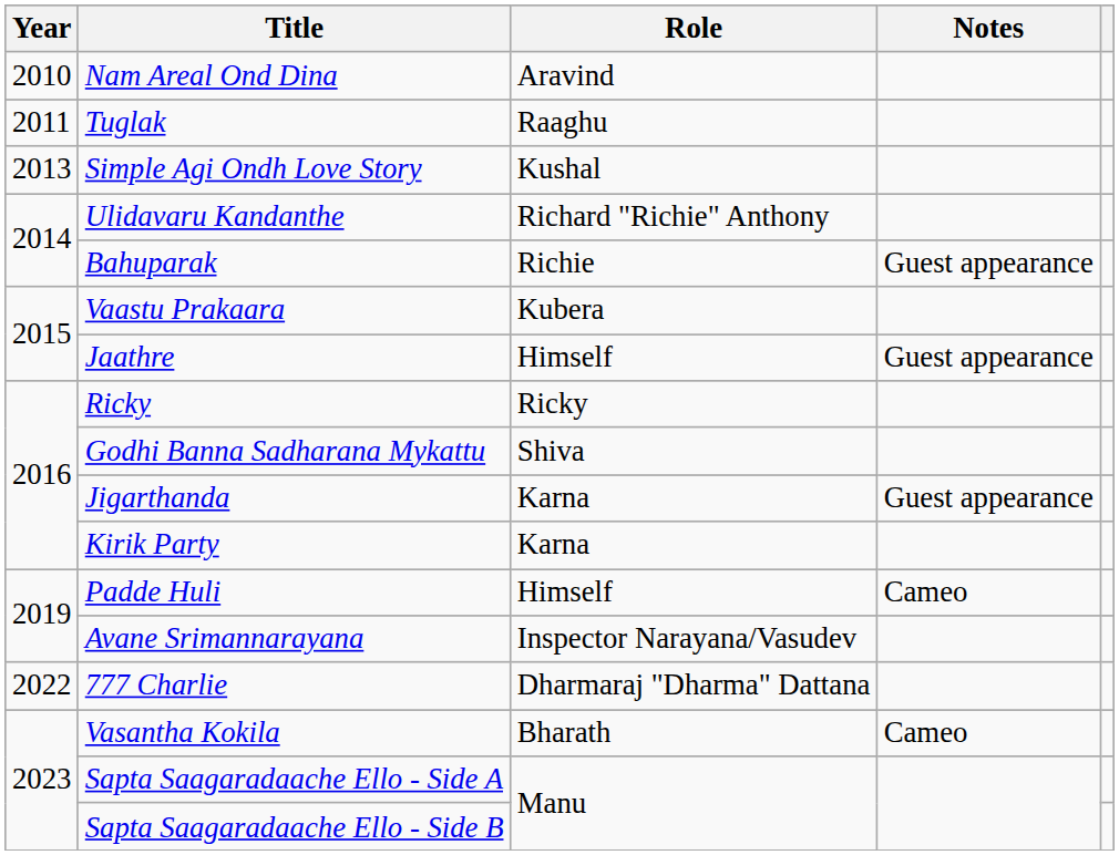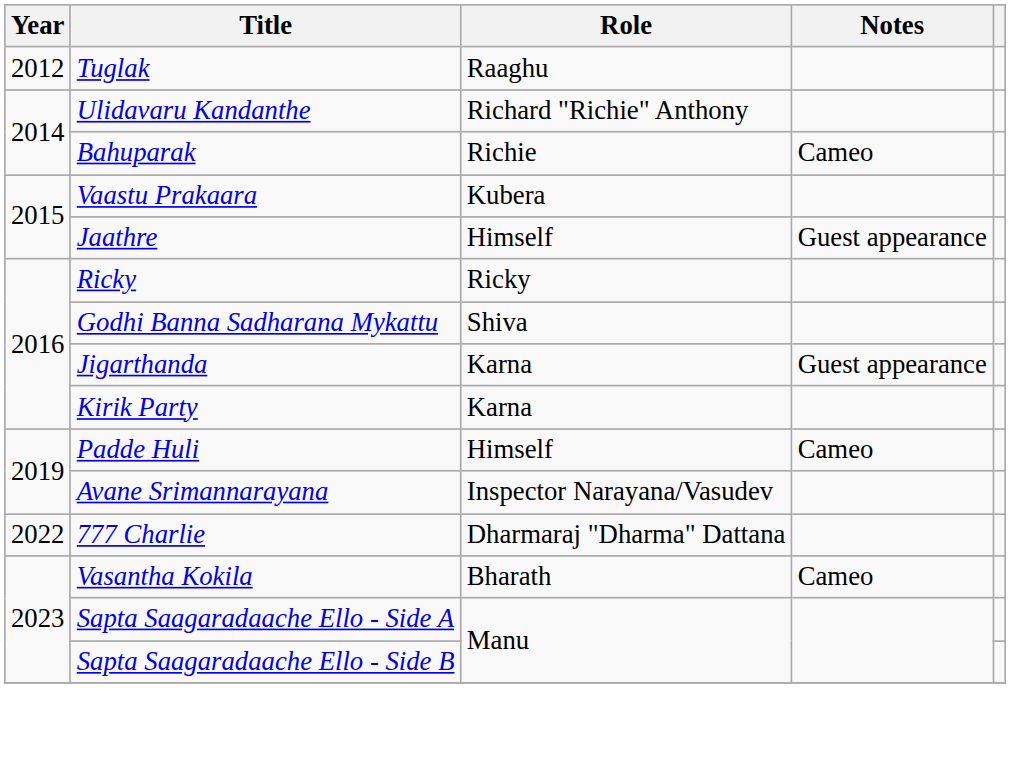 <table class="wikitable">
 <tr>
 <th>Year</th>
 <th>Title</th>
 <th>Role</th>
 <th>Notes</th>
 <th></th>
 </tr>
 <tr>
-<td>2010</td>
-<td><em><a href='#'>Nam Areal Ond Dina</a></em></td>
-<td>Aravind</td>
-<td></td>
-<td></td>
-</tr>
-<tr>
-<td>2011</td>
+<td>2012</td>
 <td><em><a href='#'>Tuglak</a></em></td>
 <td>Raaghu</td>
-<td></td>
-<td></td>
-</tr>
-<tr>
-<td>2013</td>
-<td><em><a href='#'>Simple Agi Ondh Love Story</a></em></td>
-<td>Kushal</td>
 <td></td>
 <td></td>
 </tr>
 <tr>
 <td rowspan='2'>2014</td>
 <td><em><a href='#'>Ulidavaru Kandanthe</a></em></td>
 <td>Richard "Richie" Anthony</td>
 <td></td>
 <td></td>
 </tr>
 <tr>
 <td><em><a href='#'>Bahuparak</a></em></td>
 <td>Richie</td>
-<td>Guest appearance</td>
+<td>Cameo</td>
 <td></td>
 </tr>
 <tr>
 <td rowspan="2">2015</td>
 <td><em><a href='#'>Vaastu Prakaara</a></em></td>
 <td>Kubera</td>
 <td></td>
 <td></td>
 </tr>
 <tr>
 <td><em><a href='#'>Jaathre</a></em></td>
 <td>Himself</td>
 <td>Guest appearance</td>
 <td></td>
 </tr>
 <tr>
 <td rowspan='4'>2016</td>
 <td><a href='#'><em>Ricky</em></a></td>
 <td>Ricky</td>
 <td></td>
 <td></td>
 </tr>
 <tr>
 <td><em><a href='#'>Godhi Banna Sadharana Mykattu</a></em></td>
 <td>Shiva</td>
 <td></td>
 <td></td>
 </tr>
 <tr>
 <td><em><a href='#'>Jigarthanda</a></em></td>
 <td>Karna</td>
 <td>Guest appearance</td>
 <td></td>
 </tr>
 <tr>
 <td><em><a href='#'>Kirik Party</a></em></td>
 <td>Karna</td>
 <td></td>
 <td></td>
 </tr>
 <tr>
 <td rowspan="2">2019</td>
 <td><em><a href='#'>Padde Huli</a></em></td>
 <td>Himself</td>
 <td>Cameo</td>
 <td></td>
 </tr>
 <tr>
 <td><em><a href='#'>Avane Srimannarayana</a></em></td>
 <td>Inspector Narayana/Vasudev</td>
 <td></td>
 <td></td>
 </tr>
 <tr>
 <td>2022</td>
 <td><em><a href='#'>777 Charlie</a></em></td>
 <td>Dharmaraj "Dharma" Dattana</td>
 <td></td>
 <td></td>
 </tr>
 <tr>
 <td rowspan="3">2023</td>
 <td><em><a href='#'>Vasantha Kokila</a></em></td>
 <td>Bharath</td>
 <td>Cameo</td>
 <td></td>
 </tr>
 <tr>
 <td><em><a href='#'>Sapta Saagaradaache Ello - Side A</a></em></td>
 <td rowspan ="2">Manu</td>
 <td rowspan ="2"></td>
 <td></td>
 </tr>
 <tr>
 <td><em><a href='#'>Sapta Saagaradaache Ello - Side B</a></em></td>
 <td></td>
 </tr>
 <tr>
 </tr>
 </table>
